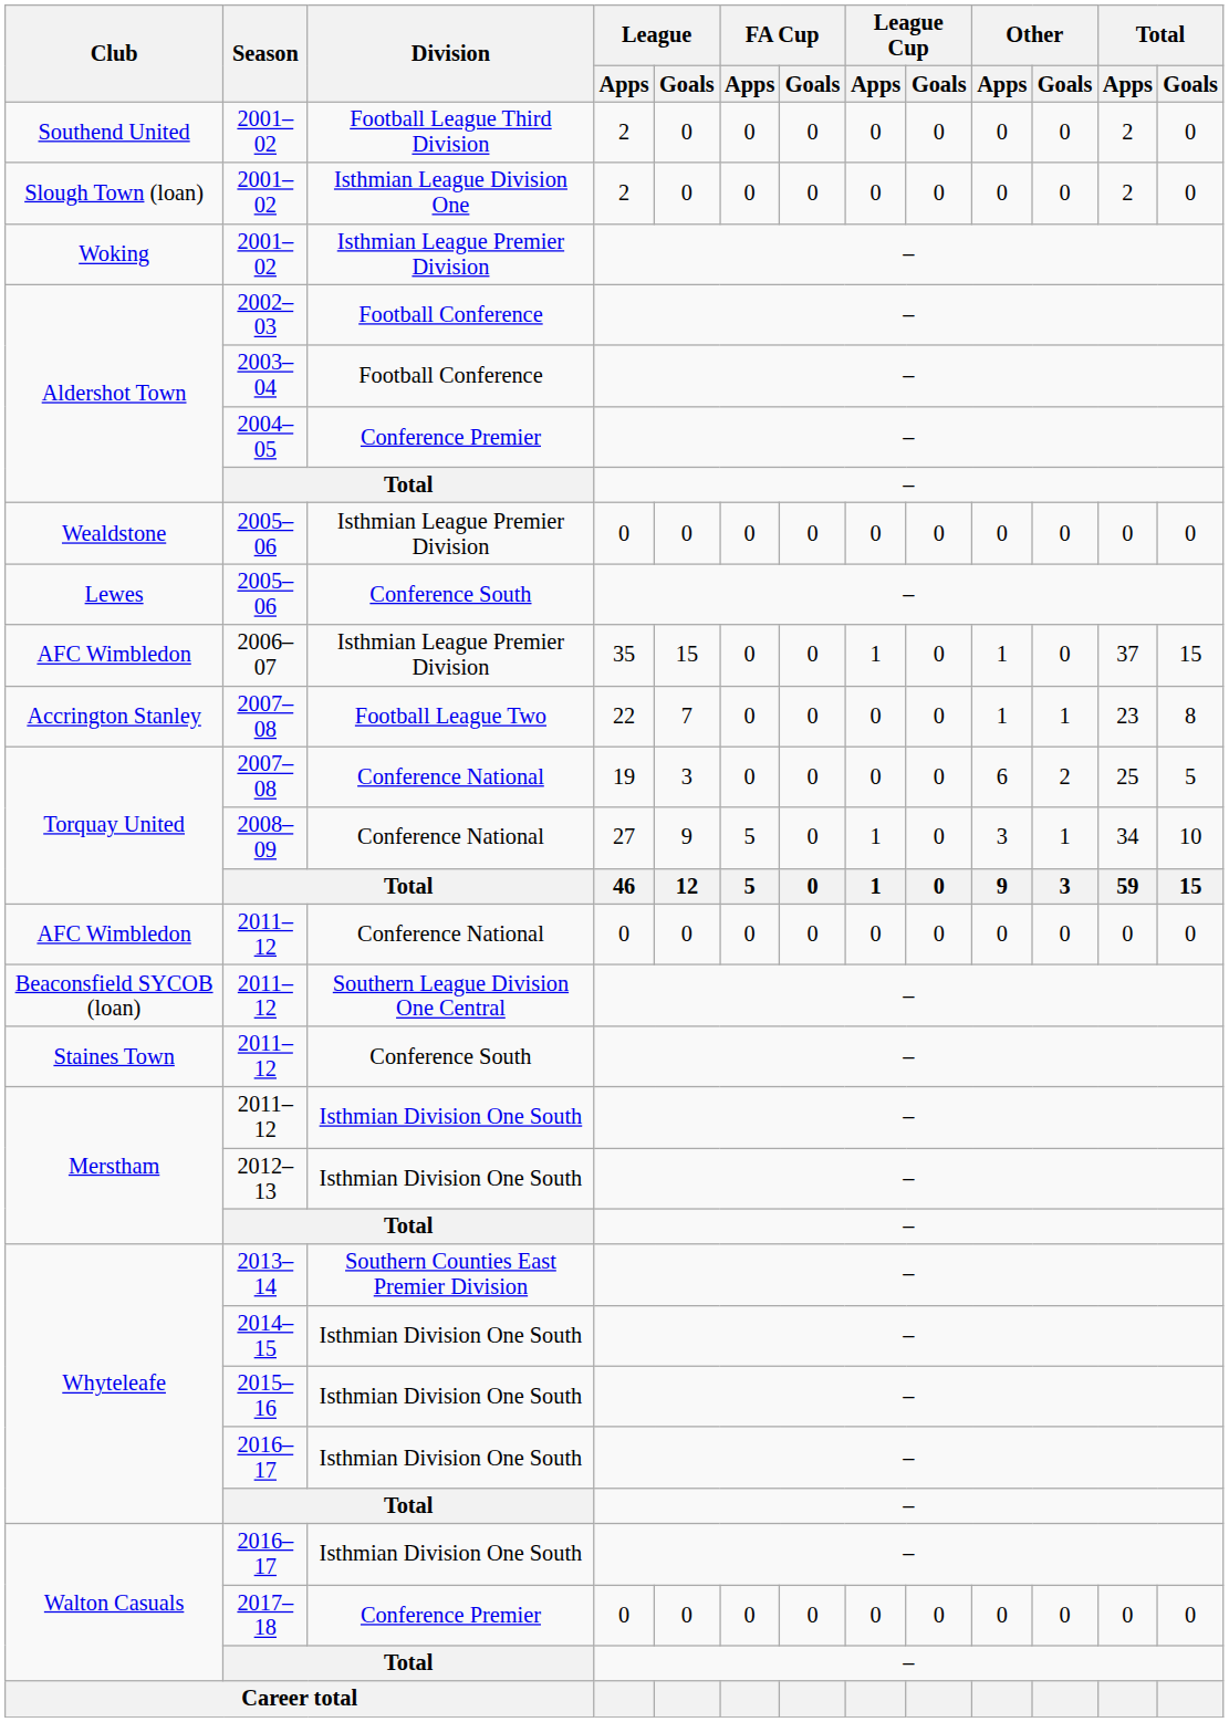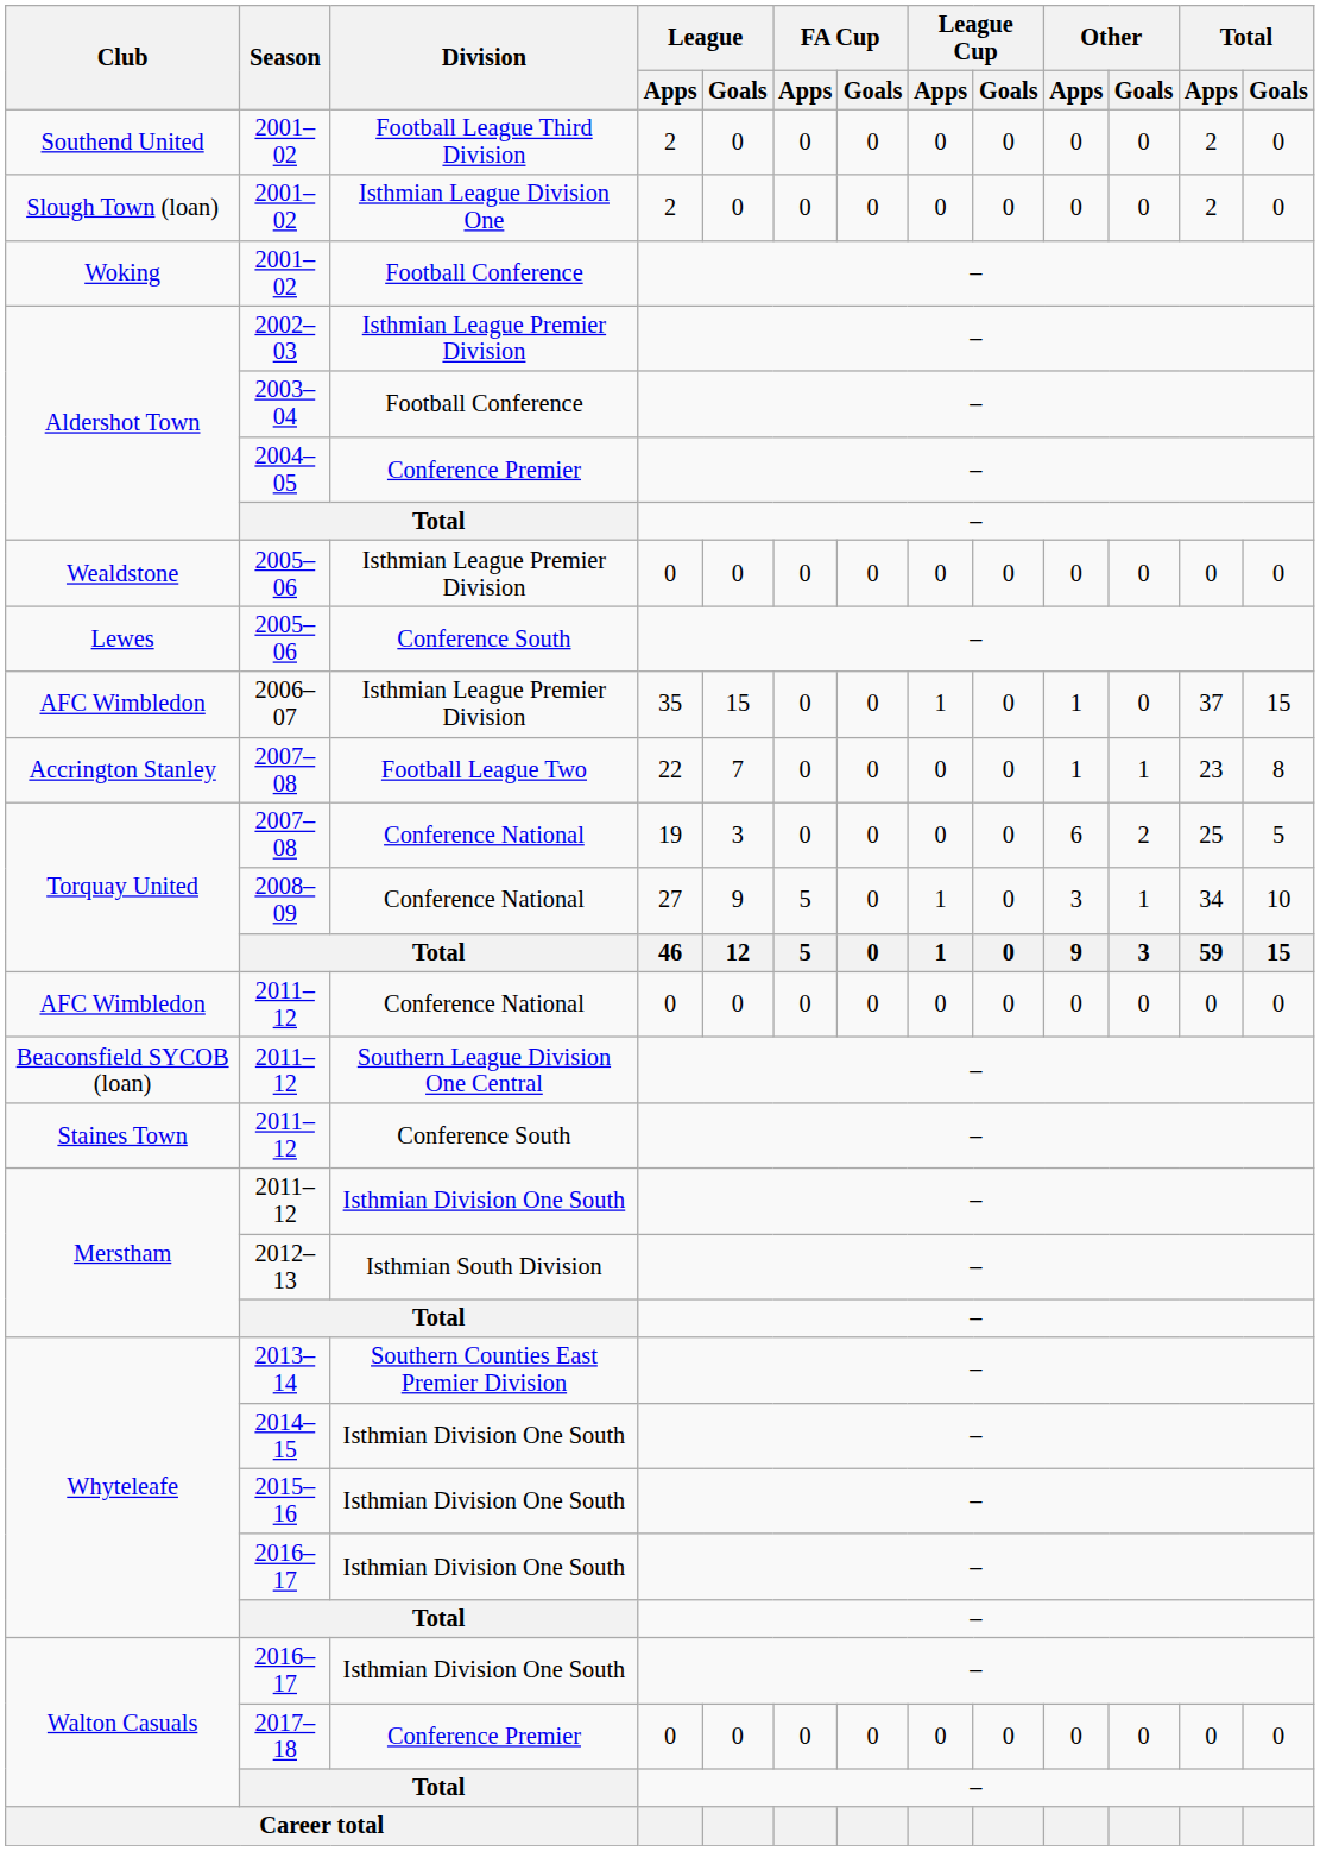 <table class="wikitable" style="text-align:center;">
 <tr>
 <th rowspan="2">Club</th>
 <th rowspan="2">Season</th>
 <th rowspan="2">Division</th>
 <th colspan="2">League</th>
 <th colspan="2">FA Cup</th>
 <th colspan="2">League Cup</th>
 <th colspan="2">Other</th>
 <th colspan="2">Total</th>
 </tr>
 <tr>
 <th>Apps</th>
 <th>Goals</th>
 <th>Apps</th>
 <th>Goals</th>
 <th>Apps</th>
 <th>Goals</th>
 <th>Apps</th>
 <th>Goals</th>
 <th>Apps</th>
 <th>Goals</th>
 </tr>
 <tr>
 <td><a href='#'>Southend United</a></td>
 <td><a href='#'>2001–02</a></td>
 <td><a href='#'>Football League Third Division</a></td>
 <td>2</td>
 <td>0</td>
 <td>0</td>
 <td>0</td>
 <td>0</td>
 <td>0</td>
 <td>0</td>
 <td>0</td>
 <td>2</td>
 <td>0</td>
 </tr>
 <tr>
 <td><a href='#'>Slough Town</a> (loan)</td>
 <td><a href='#'>2001–02</a></td>
 <td><a href='#'>Isthmian League Division One</a></td>
 <td>2</td>
 <td>0</td>
 <td>0</td>
 <td>0</td>
 <td>0</td>
 <td>0</td>
 <td>0</td>
 <td>0</td>
 <td>2</td>
 <td>0</td>
 </tr>
 <tr>
 <td><a href='#'>Woking</a></td>
 <td><a href='#'>2001–02</a></td>
-<td><a href='#'>Isthmian League Premier Division</a></td>
+<td><a href='#'>Football Conference</a></td>
 <td colspan="10">–</td>
 </tr>
 <tr>
 <td rowspan="4"><a href='#'>Aldershot Town</a></td>
 <td><a href='#'>2002–03</a></td>
-<td><a href='#'>Football Conference</a></td>
+<td><a href='#'>Isthmian League Premier Division</a></td>
 <td colspan="10">–</td>
 </tr>
 <tr>
 <td><a href='#'>2003–04</a></td>
 <td>Football Conference</td>
 <td colspan="10">–</td>
 </tr>
 <tr>
 <td><a href='#'>2004–05</a></td>
 <td><a href='#'>Conference Premier</a></td>
 <td colspan="10">–</td>
 </tr>
 <tr>
 <th colspan="2">Total</th>
 <td colspan="10">–</td>
 </tr>
 <tr>
 <td><a href='#'>Wealdstone</a></td>
 <td><a href='#'>2005–06</a></td>
 <td>Isthmian League Premier Division</td>
 <td>0</td>
 <td>0</td>
 <td>0</td>
 <td>0</td>
 <td>0</td>
 <td>0</td>
 <td>0</td>
 <td>0</td>
 <td>0</td>
 <td>0</td>
 </tr>
 <tr>
 <td><a href='#'>Lewes</a></td>
 <td><a href='#'>2005–06</a></td>
 <td><a href='#'>Conference South</a></td>
 <td colspan="10">–</td>
 </tr>
 <tr>
 <td><a href='#'>AFC Wimbledon</a></td>
 <td>2006–07</td>
 <td>Isthmian League Premier Division</td>
 <td>35</td>
 <td>15</td>
 <td>0</td>
 <td>0</td>
 <td>1</td>
 <td>0</td>
 <td>1</td>
 <td>0</td>
 <td>37</td>
 <td>15</td>
 </tr>
 <tr>
 <td><a href='#'>Accrington Stanley</a></td>
 <td><a href='#'>2007–08</a></td>
 <td><a href='#'>Football League Two</a></td>
 <td>22</td>
 <td>7</td>
 <td>0</td>
 <td>0</td>
 <td>0</td>
 <td>0</td>
 <td>1</td>
 <td>1</td>
 <td>23</td>
 <td>8</td>
 </tr>
 <tr>
 <td rowspan="3"><a href='#'>Torquay United</a></td>
 <td><a href='#'>2007–08</a></td>
 <td><a href='#'>Conference National</a></td>
 <td>19</td>
 <td>3</td>
 <td>0</td>
 <td>0</td>
 <td>0</td>
 <td>0</td>
 <td>6</td>
 <td>2</td>
 <td>25</td>
 <td>5</td>
 </tr>
 <tr>
 <td><a href='#'>2008–09</a></td>
 <td>Conference National</td>
 <td>27</td>
 <td>9</td>
 <td>5</td>
 <td>0</td>
 <td>1</td>
 <td>0</td>
 <td>3</td>
 <td>1</td>
 <td>34</td>
 <td>10</td>
 </tr>
 <tr>
 <th colspan="2">Total</th>
 <th>46</th>
 <th>12</th>
 <th>5</th>
 <th>0</th>
 <th>1</th>
 <th>0</th>
 <th>9</th>
 <th>3</th>
 <th>59</th>
 <th>15</th>
 </tr>
 <tr>
 <td><a href='#'>AFC Wimbledon</a></td>
 <td><a href='#'>2011–12</a></td>
 <td>Conference National</td>
 <td>0</td>
 <td>0</td>
 <td>0</td>
 <td>0</td>
 <td>0</td>
 <td>0</td>
 <td>0</td>
 <td>0</td>
 <td>0</td>
 <td>0</td>
 </tr>
 <tr>
 <td><a href='#'>Beaconsfield SYCOB</a> (loan)</td>
 <td><a href='#'>2011–12</a></td>
 <td><a href='#'>Southern League Division One Central</a></td>
 <td colspan="10">–</td>
 </tr>
 <tr>
 <td><a href='#'>Staines Town</a></td>
 <td><a href='#'>2011–12</a></td>
 <td>Conference South</td>
 <td colspan="10">–</td>
 </tr>
 <tr>
 <td rowspan="3"><a href='#'>Merstham</a></td>
 <td>2011–12</td>
 <td><a href='#'>Isthmian Division One South</a></td>
 <td colspan="10">–</td>
 </tr>
 <tr>
 <td>2012–13</td>
-<td>Isthmian Division One South</td>
+<td>Isthmian South Division</td>
 <td colspan="10">–</td>
 </tr>
 <tr>
 <th colspan="2">Total</th>
 <td colspan="10">–</td>
 </tr>
 <tr>
 <td rowspan="5"><a href='#'>Whyteleafe</a></td>
 <td><a href='#'>2013–14</a></td>
 <td><a href='#'>Southern Counties East Premier Division</a></td>
 <td colspan="10">–</td>
 </tr>
 <tr>
 <td><a href='#'>2014–15</a></td>
 <td>Isthmian Division One South</td>
 <td colspan="10">–</td>
 </tr>
 <tr>
 <td><a href='#'>2015–16</a></td>
 <td>Isthmian Division One South</td>
 <td colspan="10">–</td>
 </tr>
 <tr>
 <td><a href='#'>2016–17</a></td>
 <td>Isthmian Division One South</td>
 <td colspan="10">–</td>
 </tr>
 <tr>
 <th colspan="2">Total</th>
 <td colspan="10">–</td>
 </tr>
 <tr>
 <td rowspan="3"><a href='#'>Walton Casuals</a></td>
 <td><a href='#'>2016–17</a></td>
 <td>Isthmian Division One South</td>
 <td colspan="10">–</td>
 </tr>
 <tr>
 <td><a href='#'>2017–18</a></td>
 <td><a href='#'>Conference Premier</a></td>
 <td>0</td>
 <td>0</td>
 <td>0</td>
 <td>0</td>
 <td>0</td>
 <td>0</td>
 <td>0</td>
 <td>0</td>
 <td>0</td>
 <td>0</td>
 </tr>
 <tr>
 <th colspan="2">Total</th>
 <td colspan="10">–</td>
 </tr>
 <tr>
 <th colspan="3">Career total</th>
 <th></th>
 <th></th>
 <th></th>
 <th></th>
 <th></th>
 <th></th>
 <th></th>
 <th></th>
 <th></th>
 <th></th>
 </tr>
 </table>
